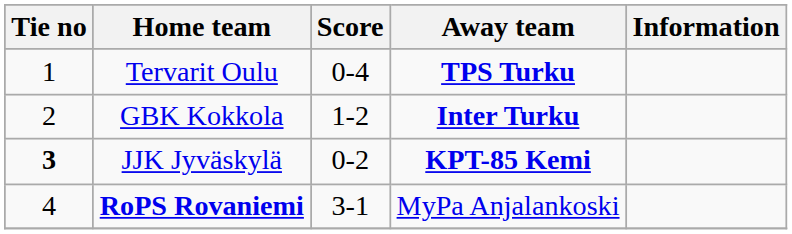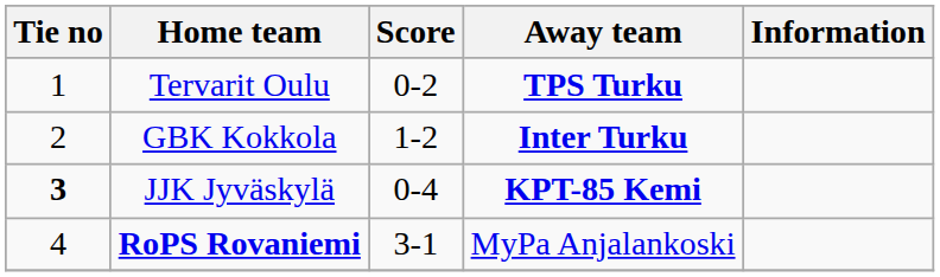 <table class="wikitable" style="text-align:center">
 <tr>
 <th style= width="40px">Tie no</th>
 <th style= width="150px">Home team</th>
 <th style= width="60px">Score</th>
 <th style= width="150px">Away team</th>
 <th style= width="30px">Information</th>
 </tr>
 <tr>
 <td>1</td>
 <td><a href='#'>Tervarit Oulu</a></td>
-<td>0-4</td>
+<td>0-2</td>
 <td><strong><a href='#'>TPS Turku</a></strong></td>
 <td></td>
 </tr>
 <tr>
 <td>2</td>
 <td><a href='#'>GBK Kokkola</a></td>
 <td>1-2</td>
 <td><strong><a href='#'>Inter Turku</a></strong></td>
 <td></td>
 </tr>
 <tr>
 <td><strong>3</strong></td>
 <td><a href='#'>JJK Jyväskylä</a></td>
-<td>0-2</td>
+<td>0-4</td>
 <td><strong><a href='#'>KPT-85 Kemi</a></strong></td>
 <td></td>
 </tr>
 <tr>
 <td>4</td>
 <td><strong><a href='#'>RoPS Rovaniemi</a></strong></td>
 <td>3-1</td>
 <td><a href='#'>MyPa Anjalankoski</a></td>
 <td></td>
 </tr>
 <tr>
 </tr>
 </table>
